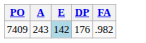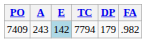 <table class="wikitable">
 <tr>
 <th><a href='#'>PO</a></th>
 <th><a href='#'>A</a></th>
 <th><a href='#'>E</a></th>
+<th><a href='#'>TC</a></th>
 <th><a href='#'>DP</a></th>
 <th><a href='#'>FA</a></th>
 </tr>
 <tr align=center>
 <td>7409</td>
 <td>243</td>
 <td style="background: lightblue;">142</td>
-<td>176</td>
+<td>7794</td>
+<td>179</td>
 <td>.982</td>
 </tr>
 </table>
